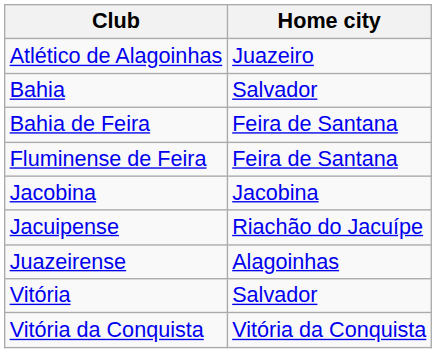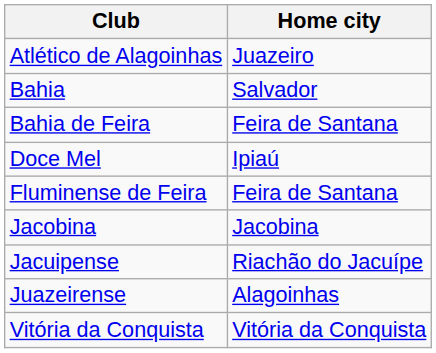 <table class="wikitable">
 <tr>
 <th>Club</th>
 <th>Home city</th>
 </tr>
 <tr>
 <td><a href='#'>Atlético de Alagoinhas</a></td>
 <td><a href='#'>Juazeiro</a></td>
 </tr>
 <tr>
 <td><a href='#'>Bahia</a></td>
 <td><a href='#'>Salvador</a></td>
 </tr>
 <tr>
 <td><a href='#'>Bahia de Feira</a></td>
 <td><a href='#'>Feira de Santana</a></td>
 </tr>
 <tr>
+<td><a href='#'>Doce Mel</a></td>
+<td><a href='#'>Ipiaú</a></td>
+</tr>
+<tr>
 <td><a href='#'>Fluminense de Feira</a></td>
 <td><a href='#'>Feira de Santana</a></td>
 </tr>
 <tr>
 <td><a href='#'>Jacobina</a></td>
 <td><a href='#'>Jacobina</a></td>
 </tr>
 <tr>
 <td><a href='#'>Jacuipense</a></td>
 <td><a href='#'>Riachão do Jacuípe</a></td>
 </tr>
 <tr>
 <td><a href='#'>Juazeirense</a></td>
 <td><a href='#'>Alagoinhas</a></td>
 </tr>
 <tr>
-<td><a href='#'>Vitória</a></td>
-<td><a href='#'>Salvador</a></td>
-</tr>
-<tr>
 <td><a href='#'>Vitória da Conquista</a></td>
 <td><a href='#'>Vitória da Conquista</a></td>
 </tr>
 </table>
